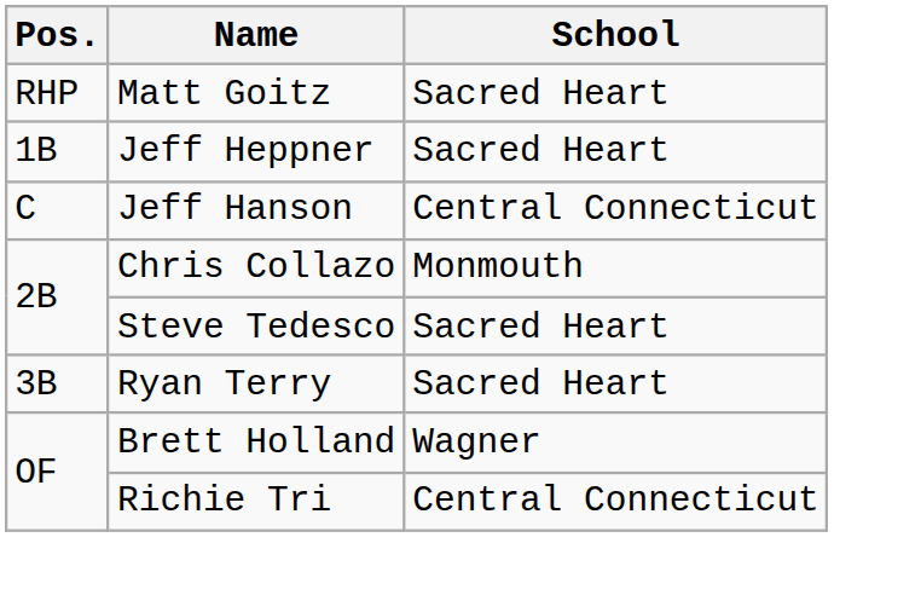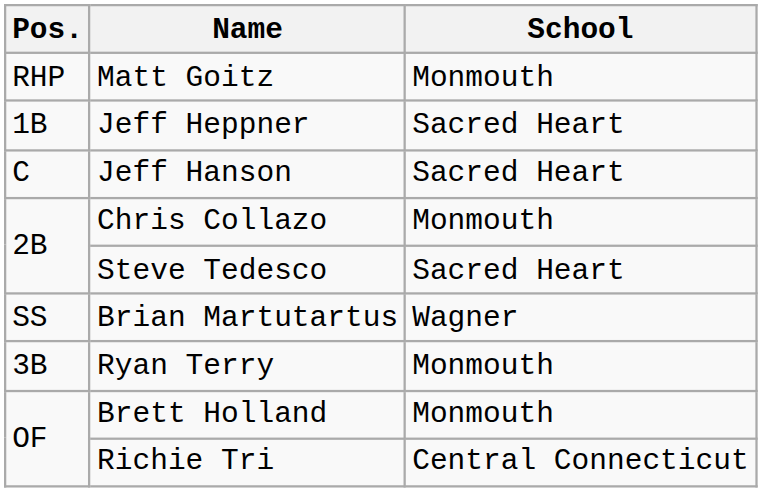 <table class=wikitable>
 <tr>
 <th>Pos.</th>
 <th>Name</th>
 <th>School</th>
 </tr>
 <tr>
 <td>RHP</td>
 <td>Matt Goitz</td>
-<td>Sacred Heart</td>
+<td>Monmouth</td>
 </tr>
 <tr>
 <td>1B</td>
 <td>Jeff Heppner</td>
 <td>Sacred Heart</td>
 </tr>
 <tr>
 <td>C</td>
 <td>Jeff Hanson</td>
-<td>Central Connecticut</td>
+<td>Sacred Heart</td>
 </tr>
 <tr>
 <td rowspan=2>2B</td>
 <td>Chris Collazo</td>
 <td>Monmouth</td>
 </tr>
 <tr>
 <td>Steve Tedesco</td>
 <td>Sacred Heart</td>
 </tr>
 <tr>
+<td>SS</td>
+<td>Brian Martutartus</td>
+<td>Wagner</td>
+</tr>
+<tr>
 <td>3B</td>
 <td>Ryan Terry</td>
-<td>Sacred Heart</td>
+<td>Monmouth</td>
 </tr>
 <tr>
 <td rowspan=2>OF</td>
 <td>Brett Holland</td>
-<td>Wagner</td>
+<td>Monmouth</td>
 </tr>
 <tr>
 <td>Richie Tri</td>
 <td>Central Connecticut</td>
 </tr>
 </table>
